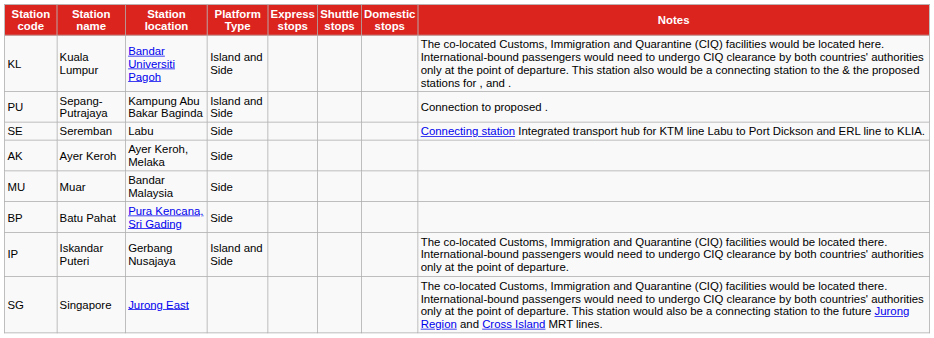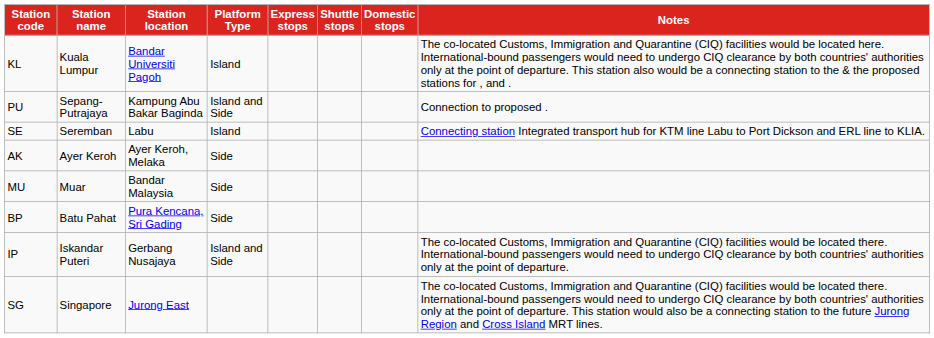 <table class="wikitable sortable" style="margin-left:1em; margin-bottom:1em; color:black; font-size:95%;">
 <tr style="background:#dc241f; text-align:center; color:white;">
 <td><strong>Station code</strong></td>
 <td><strong>Station name</strong></td>
 <td><strong>Station location</strong></td>
 <td><strong>Platform Type</strong></td>
 <td><strong>Express</strong><br><strong>stops</strong></td>
 <td><strong>Shuttle</strong> <br><strong>stops</strong></td>
 <td><strong>Domestic</strong><br><strong>stops</strong></td>
 <td><strong>Notes</strong></td>
 </tr>
 <tr>
 <td>KL</td>
 <td>Kuala Lumpur</td>
 <td><a href='#'>Bandar Universiti Pagoh</a></td>
-<td>Island and Side</td>
+<td>Island</td>
 <td></td>
 <td></td>
 <td></td>
 <td>The co-located Customs, Immigration and Quarantine (CIQ) facilities would be located here. International-bound passengers would need to undergo CIQ clearance by both countries' authorities only at the point of departure. This station also would be a connecting station to the  & the proposed stations for ,  and .</td>
 </tr>
 <tr>
 <td>PU</td>
 <td>Sepang-Putrajaya</td>
 <td>Kampung Abu Bakar Baginda</td>
 <td>Island and Side</td>
 <td></td>
 <td></td>
 <td></td>
 <td>Connection to proposed .</td>
 </tr>
 <tr>
 <td>SE</td>
 <td>Seremban</td>
 <td>Labu</td>
-<td>Side</td>
+<td>Island</td>
 <td></td>
 <td></td>
 <td></td>
 <td><a href='#'>Connecting station</a> Integrated transport hub for KTM line Labu to Port Dickson and ERL line to KLIA.</td>
 </tr>
 <tr>
 <td>AK</td>
 <td>Ayer Keroh</td>
 <td>Ayer Keroh, Melaka</td>
 <td>Side</td>
 <td></td>
 <td></td>
 <td></td>
 <td></td>
 </tr>
 <tr>
 <td>MU</td>
 <td>Muar</td>
 <td>Bandar Malaysia</td>
 <td>Side</td>
 <td></td>
 <td></td>
 <td></td>
 <td></td>
 </tr>
 <tr>
 <td>BP</td>
 <td>Batu Pahat</td>
 <td><a href='#'>Pura Kencana, Sri Gading</a></td>
 <td>Side</td>
 <td></td>
 <td></td>
 <td></td>
 <td></td>
 </tr>
 <tr>
 <td>IP</td>
 <td>Iskandar Puteri</td>
 <td>Gerbang Nusajaya</td>
 <td>Island and Side</td>
 <td></td>
 <td></td>
 <td></td>
 <td>The co-located Customs, Immigration and Quarantine (CIQ) facilities would be located there. International-bound passengers would need to undergo CIQ clearance by both countries' authorities only at the point of departure.</td>
 </tr>
 <tr>
 <td>SG</td>
 <td>Singapore</td>
 <td><a href='#'>Jurong East</a></td>
 <td></td>
 <td></td>
 <td></td>
 <td></td>
 <td>The co-located Customs, Immigration and Quarantine (CIQ) facilities would be located there.  International-bound passengers would need to undergo CIQ clearance by both countries' authorities only at the point of departure. This station would also be a connecting station to  the future <a href='#'>Jurong Region</a> and <a href='#'>Cross Island</a> MRT lines.</td>
 </tr>
 </table>
